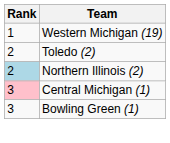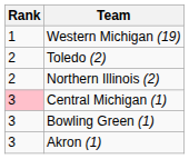 <table class=wikitable>
 <tr>
 <th>Rank</th>
 <th>Team</th>
 </tr>
 <tr>
 <td>1</td>
 <td>Western Michigan <em>(19)</em></td>
 </tr>
 <tr>
 <td>2</td>
 <td>Toledo <em>(2)</em></td>
 </tr>
 <tr>
-<td style="background: lightblue;">2</td>
+<td>2</td>
 <td>Northern Illinois <em>(2)</em></td>
 </tr>
 <tr>
 <td style="background: pink;">3</td>
 <td>Central Michigan <em>(1)</em></td>
 </tr>
 <tr>
 <td>3</td>
 <td>Bowling Green <em>(1)</em></td>
 </tr>
+<tr>
+<td>3</td>
+<td>Akron <em>(1)</em></td>
+</tr>
 </table>
